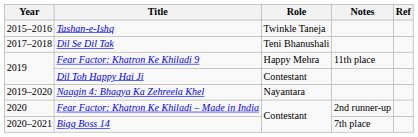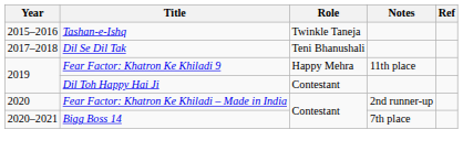 <table class="wikitable sortable">
 <tr>
 <th>Year</th>
 <th>Title</th>
 <th>Role</th>
 <th>Notes</th>
 <th class="unsortable" scope="col">Ref</th>
 </tr>
 <tr>
 <td>2015–2016</td>
 <td><em><a href='#'>Tashan-e-Ishq</a></em></td>
 <td>Twinkle Taneja</td>
 <td></td>
 <td></td>
 </tr>
 <tr>
 <td>2017–2018</td>
 <td><em><a href='#'>Dil Se Dil Tak</a></em></td>
 <td>Teni Bhanushali</td>
 <td></td>
 <td></td>
 </tr>
 <tr>
 <td rowspan="2">2019</td>
 <td><em><a href='#'>Fear Factor: Khatron Ke Khiladi 9</a></em></td>
 <td>Happy Mehra</td>
 <td>11th place</td>
 <td></td>
 </tr>
 <tr>
 <td><em><a href='#'>Dil Toh Happy Hai Ji</a></em></td>
 <td>Contestant</td>
 <td></td>
 <td></td>
 </tr>
 <tr>
-<td>2019–2020</td>
-<td><em><a href='#'>Naagin 4: Bhagya Ka Zehreela Khel</a></em></td>
-<td>Nayantara</td>
-<td></td>
-<td></td>
-</tr>
-<tr>
 <td>2020</td>
 <td><em><a href='#'>Fear Factor: Khatron Ke Khiladi – Made in India</a></em></td>
 <td rowspan="2">Contestant</td>
 <td>2nd runner-up</td>
 <td></td>
 </tr>
 <tr>
 <td>2020–2021</td>
 <td><em><a href='#'>Bigg Boss 14</a></em></td>
 <td>7th place</td>
 <td></td>
 </tr>
 </table>
